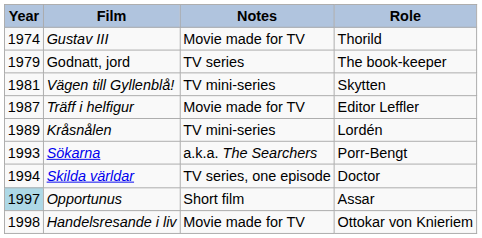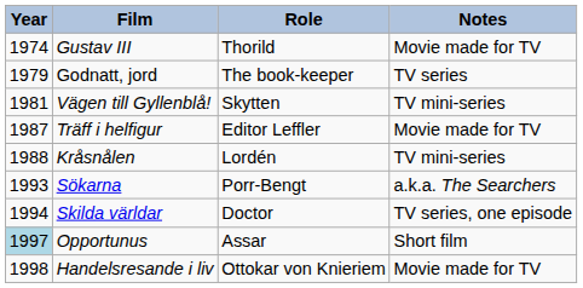 <table class="wikitable" style="font-size: 95%;">
 <tr>
 <th style="background:#b0c4de;">Year</th>
 <th style="background:#b0c4de;">Film</th>
+<th style="background:#b0c4de;">Role</th>
 <th style="background:#b0c4de;">Notes</th>
-<th style="background:#b0c4de;">Role</th>
 </tr>
 <tr>
 <td>1974</td>
 <td><em>Gustav III</em></td>
+<td>Thorild</td>
 <td>Movie made for TV</td>
-<td>Thorild</td>
 </tr>
 <tr>
 <td>1979</td>
 <td>Godnatt, jord</td>
+<td>The book-keeper</td>
 <td>TV series</td>
-<td>The book-keeper</td>
 </tr>
 <tr>
 <td>1981</td>
 <td><em>Vägen till Gyllenblå!</em></td>
+<td>Skytten</td>
 <td>TV mini-series</td>
-<td>Skytten</td>
 </tr>
 <tr>
 <td>1987</td>
 <td><em>Träff i helfigur</em></td>
+<td>Editor Leffler</td>
 <td>Movie made for TV</td>
-<td>Editor Leffler</td>
 </tr>
 <tr>
-<td>1989</td>
+<td>1988</td>
 <td><em>Kråsnålen</em></td>
+<td>Lordén</td>
 <td>TV mini-series</td>
-<td>Lordén</td>
 </tr>
 <tr>
 <td>1993</td>
 <td><em><a href='#'>Sökarna</a></em></td>
+<td>Porr-Bengt</td>
 <td>a.k.a. <em>The Searchers</em></td>
-<td>Porr-Bengt</td>
 </tr>
 <tr>
 <td>1994</td>
 <td><em><a href='#'>Skilda världar</a></em></td>
+<td>Doctor</td>
 <td>TV series, one episode</td>
-<td>Doctor</td>
 </tr>
 <tr>
 <td style="background: lightblue;">1997</td>
 <td><em>Opportunus</em></td>
+<td>Assar</td>
 <td>Short film</td>
-<td>Assar</td>
 </tr>
 <tr>
 <td>1998</td>
 <td><em>Handelsresande i liv</em></td>
+<td>Ottokar von Knieriem</td>
 <td>Movie made for TV</td>
-<td>Ottokar von Knieriem</td>
 </tr>
 </table>
